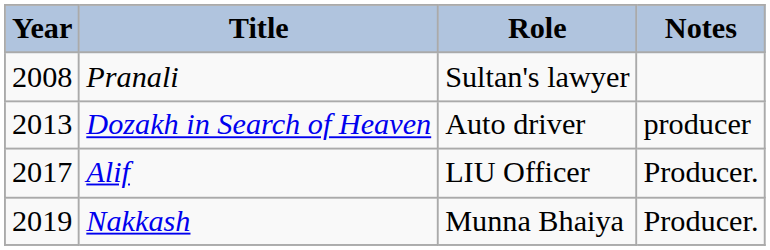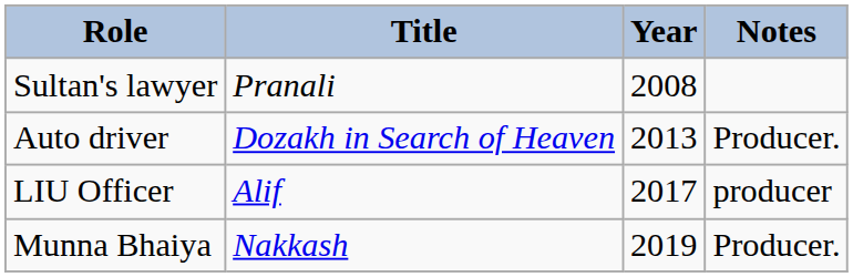 <table class="wikitable">
 <tr>
+<th style="background:#B0C4DE;">Role</th>
+<th style="background:#B0C4DE;">Title</th>
 <th style="background:#B0C4DE;">Year</th>
-<th style="background:#B0C4DE;">Title</th>
-<th style="background:#B0C4DE;">Role</th>
 <th style="background:#B0C4DE;">Notes</th>
 </tr>
 <tr>
+<td>Sultan's lawyer</td>
+<td><em>Pranali</em></td>
 <td>2008</td>
-<td><em>Pranali</em></td>
-<td>Sultan's lawyer</td>
 <td></td>
 </tr>
 <tr>
+<td>Auto driver</td>
+<td><em><a href='#'>Dozakh in Search of Heaven</a></em></td>
 <td>2013</td>
-<td><em><a href='#'>Dozakh in Search of Heaven</a></em></td>
-<td>Auto driver</td>
+<td>Producer.</td>
+</tr>
+<tr>
+<td>LIU Officer</td>
+<td><em><a href='#'>Alif</a></em></td>
+<td>2017</td>
 <td>producer</td>
 </tr>
 <tr>
-<td>2017</td>
-<td><em><a href='#'>Alif</a></em></td>
-<td>LIU Officer</td>
-<td>Producer.</td>
-</tr>
-<tr>
+<td>Munna Bhaiya</td>
+<td><em><a href='#'>Nakkash</a></em></td>
 <td>2019</td>
-<td><em><a href='#'>Nakkash</a></em></td>
-<td>Munna Bhaiya</td>
 <td>Producer.</td>
 </tr>
 </table>
